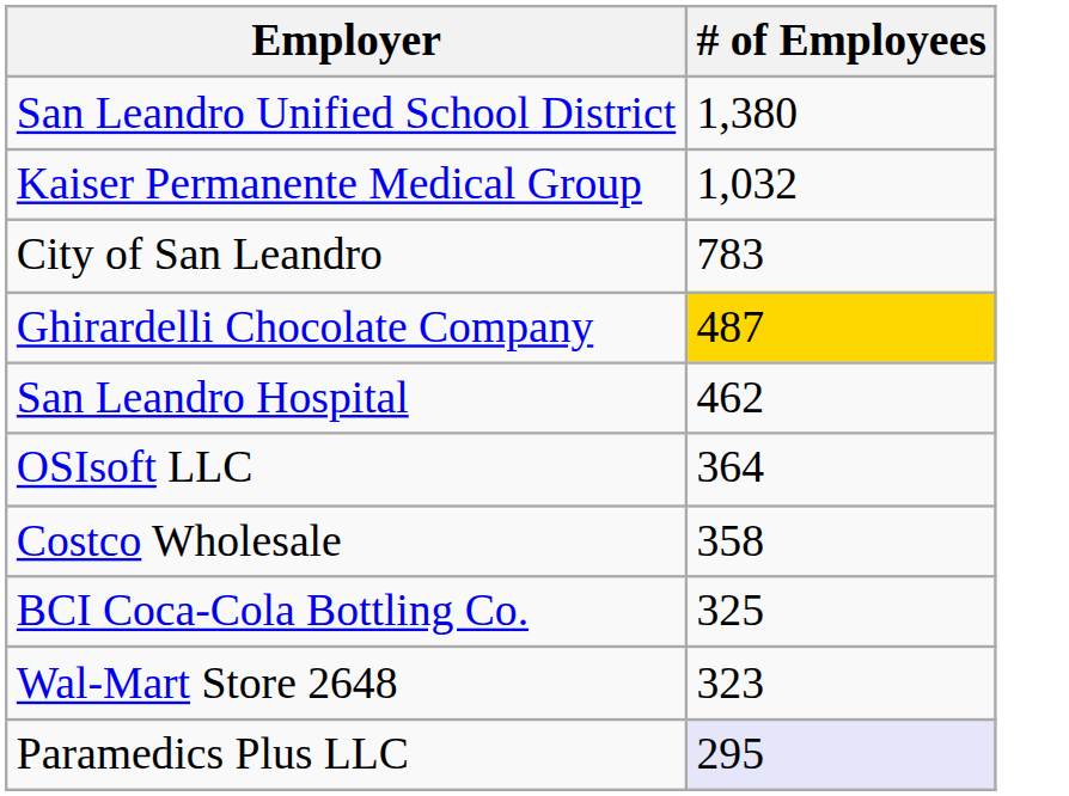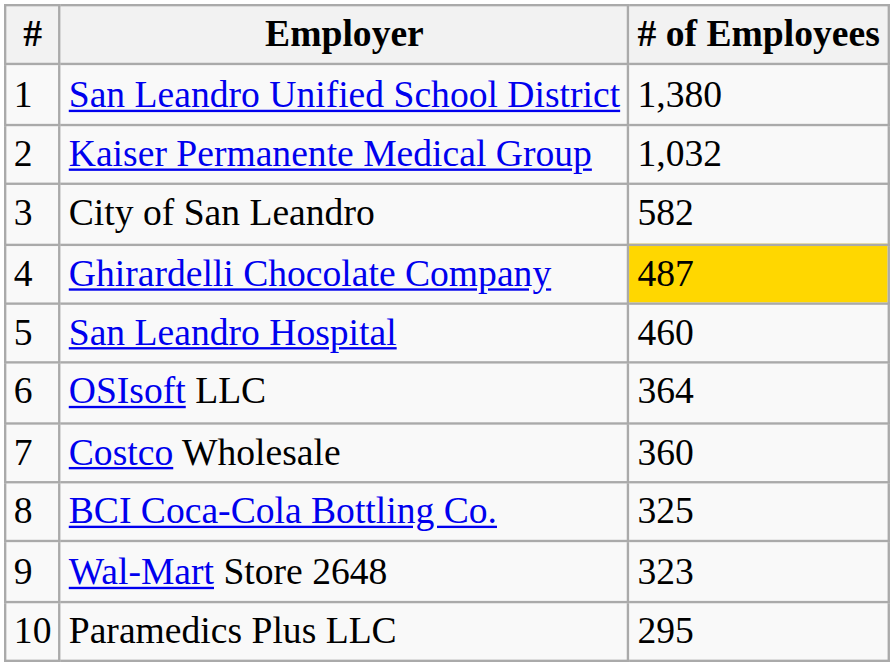 <table class="wikitable sortable" border="1">
 <tr>
+<th>#</th>
 <th>Employer</th>
 <th># of Employees</th>
 </tr>
 <tr>
+<td>1</td>
 <td><a href='#'>San Leandro Unified School District</a></td>
 <td>1,380</td>
 </tr>
 <tr>
+<td>2</td>
 <td><a href='#'>Kaiser Permanente Medical Group</a></td>
 <td>1,032</td>
 </tr>
 <tr>
+<td>3</td>
 <td>City of San Leandro</td>
-<td>783</td>
+<td>582</td>
 </tr>
 <tr>
+<td>4</td>
 <td><a href='#'>Ghirardelli Chocolate Company</a></td>
 <td style="background: gold;">487</td>
 </tr>
 <tr>
+<td>5</td>
 <td><a href='#'>San Leandro Hospital</a></td>
-<td>462</td>
+<td>460</td>
 </tr>
 <tr>
+<td>6</td>
 <td><a href='#'>OSIsoft</a> LLC</td>
 <td>364</td>
 </tr>
 <tr>
+<td>7</td>
 <td><a href='#'>Costco</a> Wholesale</td>
-<td>358</td>
+<td>360</td>
 </tr>
 <tr>
+<td>8</td>
 <td><a href='#'>BCI Coca-Cola Bottling Co.</a></td>
 <td>325</td>
 </tr>
 <tr>
+<td>9</td>
 <td><a href='#'>Wal-Mart</a> Store 2648</td>
 <td>323</td>
 </tr>
 <tr>
+<td>10</td>
 <td>Paramedics Plus LLC</td>
-<td style="background: lavender;">295</td>
+<td>295</td>
 </tr>
 </table>
